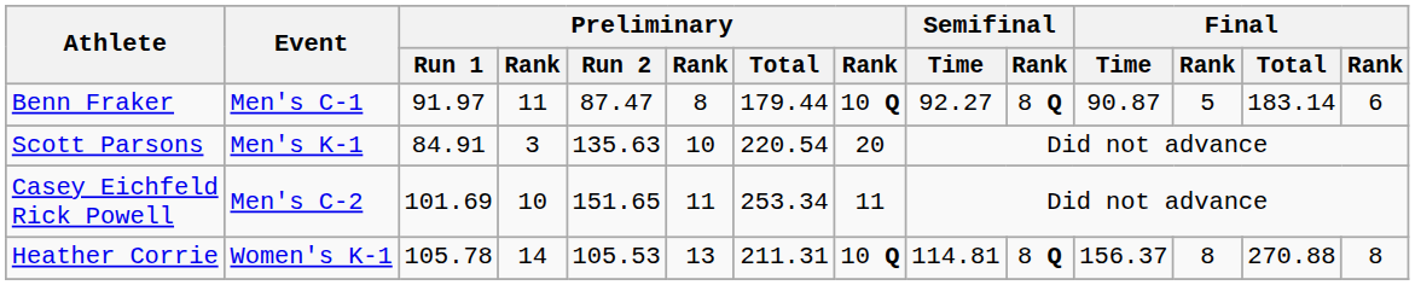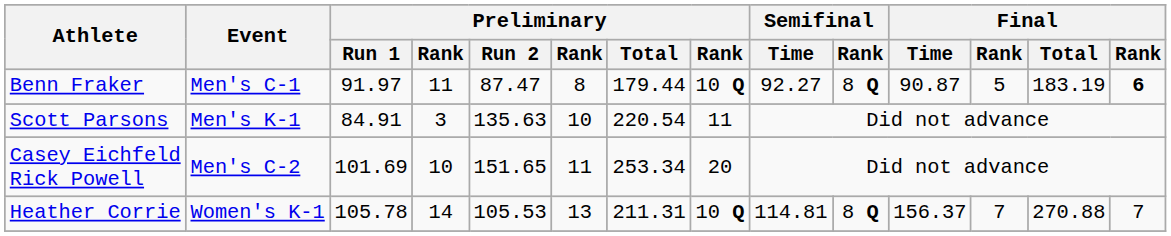 <table class=wikitable style=font-size:90%;text-align:center>
 <tr>
 <th rowspan=2>Athlete</th>
 <th rowspan=2>Event</th>
 <th colspan=6>Preliminary</th>
 <th colspan=2>Semifinal</th>
 <th colspan=4>Final</th>
 </tr>
 <tr style=font-size:95%>
 <th>Run 1</th>
 <th>Rank</th>
 <th>Run 2</th>
 <th>Rank</th>
 <th>Total</th>
 <th>Rank</th>
 <th>Time</th>
 <th>Rank</th>
 <th>Time</th>
 <th>Rank</th>
 <th>Total</th>
 <th>Rank</th>
 </tr>
 <tr>
 <td align=left><a href='#'>Benn Fraker</a></td>
 <td align=left><a href='#'>Men's C-1</a></td>
 <td>91.97</td>
 <td>11</td>
 <td>87.47</td>
 <td>8</td>
 <td>179.44</td>
 <td>10 <strong>Q</strong></td>
 <td>92.27</td>
 <td>8 <strong>Q</strong></td>
 <td>90.87</td>
 <td>5</td>
-<td>183.14</td>
-<td>6</td>
+<td>183.19</td>
+<td><strong>6</strong></td>
 </tr>
 <tr>
 <td align=left><a href='#'>Scott Parsons</a></td>
 <td align=left><a href='#'>Men's K-1</a></td>
 <td>84.91</td>
 <td>3</td>
 <td>135.63</td>
 <td>10</td>
 <td>220.54</td>
-<td>20</td>
+<td>11</td>
 <td colspan=6>Did not advance</td>
 </tr>
 <tr>
 <td align=left><a href='#'>Casey Eichfeld</a><br><a href='#'>Rick Powell</a></td>
 <td align=left><a href='#'>Men's C-2</a></td>
 <td>101.69</td>
 <td>10</td>
 <td>151.65</td>
 <td>11</td>
 <td>253.34</td>
-<td>11</td>
+<td>20</td>
 <td colspan=6>Did not advance</td>
 </tr>
 <tr>
 <td align=left><a href='#'>Heather Corrie</a></td>
 <td align=left><a href='#'>Women's K-1</a></td>
 <td>105.78</td>
 <td>14</td>
 <td>105.53</td>
 <td>13</td>
 <td>211.31</td>
 <td>10 <strong>Q</strong></td>
 <td>114.81</td>
 <td>8 <strong>Q</strong></td>
 <td>156.37</td>
-<td>8</td>
+<td>7</td>
 <td>270.88</td>
-<td>8</td>
+<td>7</td>
 </tr>
 </table>
